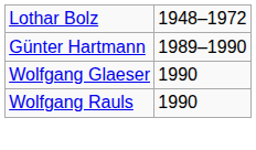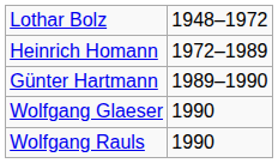 <table class=wikitable>
 <tr>
 <td><a href='#'>Lothar Bolz</a></td>
 <td>1948–1972</td>
+</tr>
+<tr>
+<td><a href='#'>Heinrich Homann</a></td>
+<td>1972–1989</td>
 </tr>
 <tr>
 <td><a href='#'>Günter Hartmann</a></td>
 <td>1989–1990</td>
 </tr>
 <tr>
 <td><a href='#'>Wolfgang Glaeser</a></td>
 <td>1990</td>
 </tr>
 <tr>
 <td><a href='#'>Wolfgang Rauls</a></td>
 <td>1990</td>
 </tr>
 </table>
